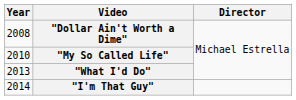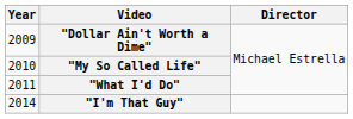 <table class="wikitable plainrowheaders">
 <tr>
 <th>Year</th>
 <th style="width:16em;">Video</th>
 <th>Director</th>
 </tr>
 <tr>
-<td>2008</td>
+<td>2009</td>
 <th scope="row">"Dollar Ain't Worth a Dime"</th>
 <td rowspan="3">Michael Estrella</td>
 </tr>
 <tr>
 <td>2010</td>
 <th scope="row">"My So Called Life"</th>
 </tr>
 <tr>
-<td>2013</td>
+<td>2011</td>
 <th scope="row">"What I'd Do"</th>
 </tr>
 <tr>
 <td>2014</td>
 <th scope="row">"I'm That Guy"</th>
 <td></td>
 </tr>
 </table>
